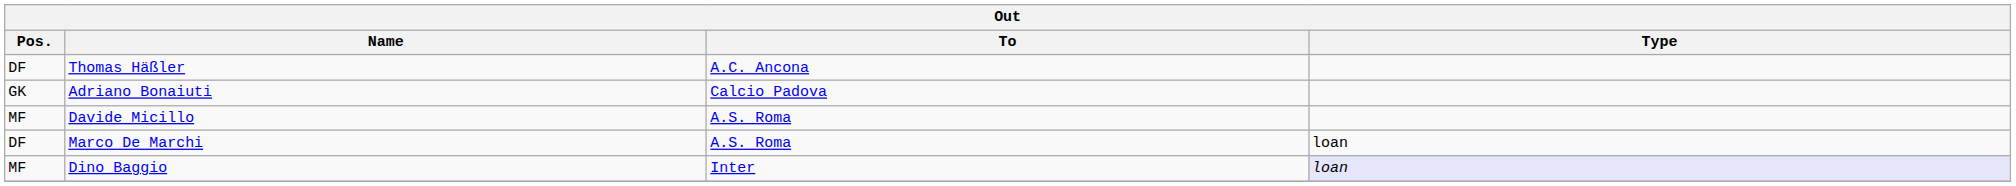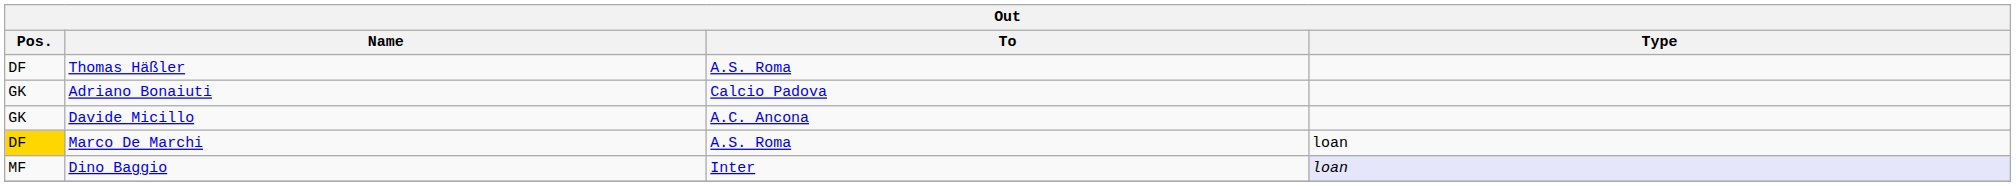 <table class="wikitable" style="font-size:90%;width:99%;">
 <tr>
 <th colspan="4">Out</th>
 </tr>
 <tr>
 <th width=3%>Pos.</th>
 <th width=32%>Name</th>
 <th width=30%>To</th>
 <th width=35%>Type</th>
 </tr>
 <tr>
 <td>DF</td>
 <td><a href='#'>Thomas Häßler</a></td>
-<td><a href='#'>A.C. Ancona</a></td>
+<td><a href='#'>A.S. Roma</a></td>
 <td></td>
 </tr>
 <tr>
 <td>GK</td>
 <td><a href='#'>Adriano Bonaiuti</a></td>
 <td><a href='#'>Calcio Padova</a></td>
 <td></td>
 </tr>
 <tr>
-<td>MF</td>
+<td>GK</td>
 <td><a href='#'>Davide Micillo</a></td>
-<td><a href='#'>A.S. Roma</a></td>
+<td><a href='#'>A.C. Ancona</a></td>
 <td></td>
 </tr>
 <tr>
-<td>DF</td>
+<td style="background: gold;">DF</td>
 <td><a href='#'>Marco De Marchi</a></td>
 <td><a href='#'>A.S. Roma</a></td>
 <td>loan</td>
 </tr>
 <tr>
 <td>MF</td>
 <td><a href='#'>Dino Baggio</a></td>
 <td><a href='#'>Inter</a></td>
 <td style="background: lavender;"><em>loan</em></td>
 </tr>
 <tr>
 </tr>
 </table>
